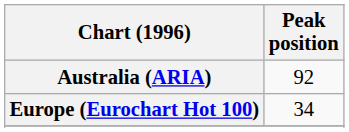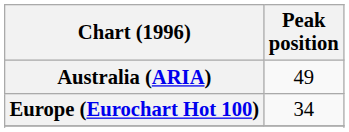 <table class="wikitable sortable plainrowheaders">
 <tr>
 <th>Chart (1996)</th>
 <th>Peak<br>position</th>
 </tr>
 <tr>
 <th scope="row">Australia (<a href='#'>ARIA</a>)</th>
-<td align="center">92</td>
+<td align="center">49</td>
 </tr>
 <tr>
 <th scope="row">Europe (<a href='#'>Eurochart Hot 100</a>)</th>
 <td align="center">34</td>
 </tr>
 <tr>
 </tr>
 <tr>
 </tr>
 <tr>
 </tr>
 </table>
